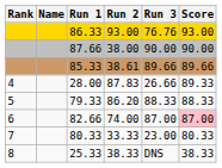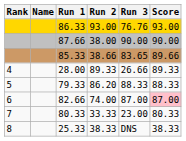 <table class="wikitable">
 <tr>
 <th>Rank</th>
 <th>Name</th>
 <th>Run 1</th>
 <th>Run 2</th>
 <th>Run 3</th>
 <th>Score</th>
 </tr>
 <tr style="background:gold;">
 <td></td>
 <td></td>
 <td>86.33</td>
 <td>93.00</td>
 <td>76.76</td>
 <td>93.00</td>
 </tr>
 <tr style="background:silver;">
 <td></td>
 <td></td>
 <td>87.66</td>
 <td>38.00</td>
 <td>90.00</td>
 <td>90.00</td>
 </tr>
 <tr style="background:#CC9966;">
 <td></td>
 <td></td>
 <td>85.33</td>
-<td>38.61</td>
-<td>89.66</td>
+<td>38.66</td>
+<td>83.65</td>
 <td>89.66</td>
 </tr>
 <tr>
 <td>4</td>
 <td></td>
 <td>28.00</td>
-<td>87.83</td>
+<td>89.33</td>
 <td>26.66</td>
 <td>89.33</td>
 </tr>
 <tr>
 <td>5</td>
 <td></td>
 <td>79.33</td>
 <td>86.20</td>
 <td>88.33</td>
 <td>88.33</td>
 </tr>
 <tr>
 <td>6</td>
 <td></td>
 <td>82.66</td>
 <td>74.00</td>
 <td>87.00</td>
 <td style="background: pink;">87.00</td>
 </tr>
 <tr>
 <td>7</td>
 <td></td>
 <td>80.33</td>
 <td>33.33</td>
 <td>23.00</td>
 <td>80.33</td>
 </tr>
 <tr>
 <td>8</td>
 <td></td>
 <td>25.33</td>
 <td>38.33</td>
 <td>DNS</td>
 <td>38.33</td>
 </tr>
 </table>
